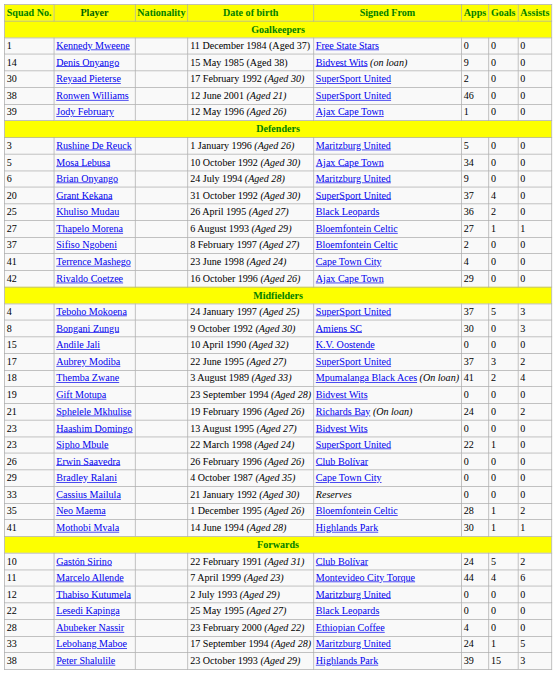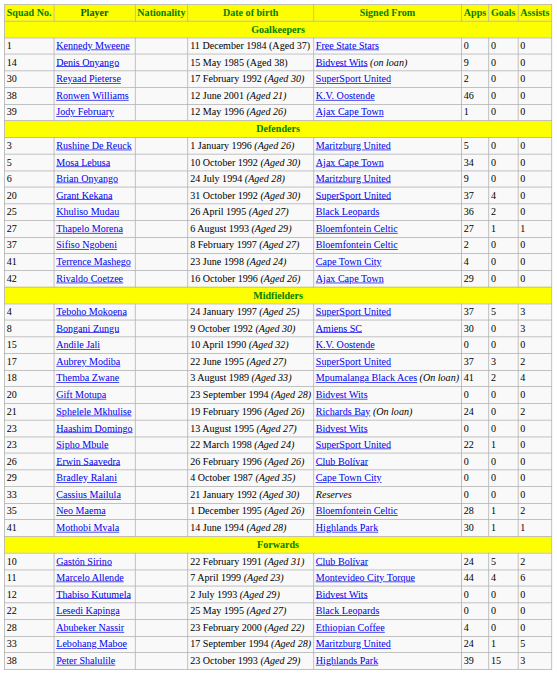 <table class="wikitable" style="text-align:left; font-size:90%">
 <tr>
 <th style="background:#FDFF00; color:green; text-align:center;">Squad No.</th>
 <th style="background:#FDFF00; color:darkgreen; text-align:center;">Player</th>
 <th style="background:#FDFF00; color:green; text-align :centre;">Nationality</th>
 <th style="background:#FDFF00; color:green; text-align:center;">Date of birth</th>
 <th style="background:#FDFF00; color:green; text-align:centre;">Signed From</th>
 <th style="background:#FDFF00; color:green; text-align:centre;">Apps</th>
 <th style="background:#FDFF00; color:green; text-align:center;">Goals</th>
 <th style="background:#FDFF00; color:green; text-align:center;">Assists</th>
 </tr>
 <tr>
 <th colspan="9" style="background:#FDFF00; color:green; text-align:center;">Goalkeepers</th>
 </tr>
 <tr>
 <td>1</td>
 <td><a href='#'>Kennedy Mweene</a></td>
 <td></td>
 <td>11 December 1984 (Aged 37)</td>
 <td> <a href='#'>Free State Stars</a></td>
 <td>0</td>
 <td>0</td>
 <td>0</td>
 </tr>
 <tr>
 <td>14</td>
 <td><a href='#'>Denis Onyango</a></td>
 <td></td>
 <td>15 May 1985 (Aged 38)</td>
 <td> <a href='#'>Bidvest Wits</a> <em>(on loan)</em></td>
 <td>9</td>
 <td>0</td>
 <td>0</td>
 </tr>
 <tr>
 <td>30</td>
 <td><a href='#'>Reyaad Pieterse</a></td>
 <td></td>
 <td>17 February 1992 <em>(Aged 30)</em></td>
 <td> <a href='#'>SuperSport United</a></td>
 <td>2</td>
 <td>0</td>
 <td>0</td>
 </tr>
 <tr>
 <td>38</td>
 <td><a href='#'>Ronwen Williams</a></td>
 <td></td>
 <td>12 June 2001 <em>(Aged 21)</em></td>
-<td> <a href='#'>SuperSport United</a></td>
+<td> <a href='#'>K.V. Oostende</a></td>
 <td>46</td>
 <td>0</td>
 <td>0</td>
 </tr>
 <tr>
 <td>39</td>
 <td><a href='#'>Jody February</a></td>
 <td></td>
 <td>12 May 1996 <em>(Aged 26)</em></td>
 <td> <a href='#'>Ajax Cape Town</a></td>
 <td>1</td>
 <td>0</td>
 <td>0</td>
 </tr>
 <tr>
 <th colspan="9" style="background:#FDFF00 ;color:green; text-align:center;">Defenders</th>
 </tr>
 <tr>
 <td>3</td>
 <td><a href='#'>Rushine De Reuck</a></td>
 <td></td>
 <td>1 January 1996 <em>(Aged 26)</em></td>
 <td> <a href='#'>Maritzburg United</a></td>
 <td>5</td>
 <td>0</td>
 <td>0</td>
 </tr>
 <tr>
 <td>5</td>
 <td><a href='#'>Mosa Lebusa</a></td>
 <td></td>
 <td>10 October 1992 <em>(Aged 30)</em></td>
 <td> <a href='#'>Ajax Cape Town</a></td>
 <td>34</td>
 <td>0</td>
 <td>0</td>
 </tr>
 <tr>
 <td>6</td>
 <td><a href='#'>Brian Onyango</a></td>
 <td></td>
 <td>24 July 1994 <em>(Aged 28)</em></td>
 <td> <a href='#'>Maritzburg United</a></td>
 <td>9</td>
 <td>0</td>
 <td>0</td>
 </tr>
 <tr>
 <td>20</td>
 <td><a href='#'>Grant Kekana</a></td>
 <td></td>
 <td>31 October 1992 <em>(Aged 30)</em></td>
 <td> <a href='#'>SuperSport United</a></td>
 <td>37</td>
 <td>4</td>
 <td>0</td>
 </tr>
 <tr>
 <td>25</td>
 <td><a href='#'>Khuliso Mudau</a></td>
 <td></td>
 <td>26 April 1995 <em>(Aged 27)</em></td>
 <td> <a href='#'>Black Leopards</a></td>
 <td>36</td>
 <td>2</td>
 <td>0</td>
 </tr>
 <tr>
 <td>27</td>
 <td><a href='#'>Thapelo Morena</a></td>
 <td></td>
 <td>6 August 1993 <em>(Aged 29)</em></td>
 <td> <a href='#'>Bloemfontein Celtic</a></td>
 <td>27</td>
 <td>1</td>
 <td>1</td>
 </tr>
 <tr>
 <td>37</td>
 <td><a href='#'>Sifiso Ngobeni</a></td>
 <td></td>
 <td>8 February 1997 <em>(Aged 27)</em></td>
 <td> <a href='#'>Bloemfontein Celtic</a></td>
 <td>2</td>
 <td>0</td>
 <td>0</td>
 </tr>
 <tr>
 <td>41</td>
 <td><a href='#'>Terrence Mashego</a></td>
 <td></td>
 <td>23 June 1998 <em>(Aged 24)</em></td>
 <td> <a href='#'>Cape Town City</a></td>
 <td>4</td>
 <td>0</td>
 <td>0</td>
 </tr>
 <tr>
 <td>42</td>
 <td><a href='#'>Rivaldo Coetzee</a></td>
 <td></td>
 <td>16 October 1996 <em>(Aged 26)</em></td>
 <td> <a href='#'>Ajax Cape Town</a></td>
 <td>29</td>
 <td>0</td>
 <td>0</td>
 </tr>
 <tr>
 <th colspan="9" style="background:#FDFF00 ;color:green;" "text-align:center;">Midfielders</th>
 </tr>
 <tr>
 <td>4</td>
 <td><a href='#'>Teboho Mokoena</a></td>
 <td></td>
 <td>24 January 1997 <em>(Aged 25)</em></td>
 <td> <a href='#'>SuperSport United</a></td>
 <td>37</td>
 <td>5</td>
 <td>3</td>
 </tr>
 <tr>
 <td>8</td>
 <td><a href='#'>Bongani Zungu</a></td>
 <td></td>
 <td>9 October 1992 <em>(Aged 30)</em></td>
 <td> <a href='#'>Amiens SC</a></td>
 <td>30</td>
 <td>0</td>
 <td>3</td>
 </tr>
 <tr>
 <td>15</td>
 <td><a href='#'>Andile Jali</a></td>
 <td></td>
 <td>10 April 1990 <em>(Aged 32)</em></td>
 <td> <a href='#'>K.V. Oostende</a></td>
 <td>0</td>
 <td>0</td>
 <td>0</td>
 </tr>
 <tr>
 <td>17</td>
 <td><a href='#'>Aubrey Modiba</a></td>
 <td></td>
 <td>22 June 1995 <em>(Aged 27)</em></td>
 <td> <a href='#'>SuperSport United</a></td>
 <td>37</td>
 <td>3</td>
 <td>2</td>
 </tr>
 <tr>
 <td>18</td>
 <td><a href='#'>Themba Zwane</a></td>
 <td></td>
 <td>3 August 1989 <em>(Aged 33)</em></td>
 <td> <a href='#'>Mpumalanga Black Aces</a> <em>(On loan)</em></td>
 <td>41</td>
 <td>2</td>
 <td>4</td>
 </tr>
 <tr>
-<td>19</td>
+<td>20</td>
 <td><a href='#'>Gift Motupa</a></td>
 <td></td>
 <td>23 September 1994 <em>(Aged 28)</em></td>
 <td> <a href='#'>Bidvest Wits</a></td>
 <td>0</td>
 <td>0</td>
 <td>0</td>
 </tr>
 <tr>
 <td>21</td>
 <td><a href='#'>Sphelele Mkhulise</a></td>
 <td></td>
 <td>19 February 1996 <em>(Aged 26)</em></td>
 <td> <a href='#'>Richards Bay</a> <em>(On loan)</em></td>
 <td>24</td>
 <td>0</td>
 <td>2</td>
 </tr>
 <tr>
 <td>23</td>
 <td><a href='#'>Haashim Domingo</a></td>
 <td></td>
 <td>13 August 1995 <em>(Aged 27)</em></td>
 <td> <a href='#'>Bidvest Wits</a></td>
 <td>0</td>
 <td>0</td>
 <td>0</td>
 </tr>
 <tr>
 <td>23</td>
 <td><a href='#'>Sipho Mbule</a></td>
 <td></td>
 <td>22 March 1998 <em>(Aged 24)</em></td>
 <td> <a href='#'>SuperSport United</a></td>
 <td>22</td>
 <td>1</td>
 <td>0</td>
 </tr>
 <tr>
 <td>26</td>
 <td><a href='#'>Erwin Saavedra</a></td>
 <td></td>
 <td>26 February 1996 <em>(Aged 26)</em></td>
 <td> <a href='#'>Club Bolívar</a></td>
 <td>0</td>
 <td>0</td>
 <td>0</td>
 </tr>
 <tr>
 <td>29</td>
 <td><a href='#'>Bradley Ralani</a></td>
 <td></td>
 <td>4 October 1987 <em>(Aged 35)</em></td>
 <td> <a href='#'>Cape Town City</a></td>
 <td>0</td>
 <td>0</td>
 <td>0</td>
 </tr>
 <tr>
 <td>33</td>
 <td><a href='#'>Cassius Mailula</a></td>
 <td></td>
 <td>21 January 1992 <em>(Aged 30)</em></td>
 <td><em>Reserves</em></td>
 <td>0</td>
 <td>0</td>
 <td>0</td>
 </tr>
 <tr>
 <td>35</td>
 <td><a href='#'>Neo Maema</a></td>
 <td></td>
 <td>1 December 1995 <em>(Aged 26)</em></td>
 <td> <a href='#'>Bloemfontein Celtic</a></td>
 <td>28</td>
 <td>1</td>
 <td>2</td>
 </tr>
 <tr>
 <td>41</td>
 <td><a href='#'>Mothobi Mvala</a></td>
 <td></td>
 <td>14 June 1994 <em>(Aged 28)</em></td>
 <td> <a href='#'>Highlands Park</a></td>
 <td>30</td>
 <td>1</td>
 <td>1</td>
 </tr>
 <tr>
 <th colspan="9" style="background:#FDFF00 ;color:green;" "text-align:center;">Forwards</th>
 </tr>
 <tr>
 <td>10</td>
 <td><a href='#'>Gastón Sirino</a></td>
 <td></td>
 <td>22 February 1991 <em>(Aged 31)</em></td>
 <td> <a href='#'>Club Bolívar</a></td>
 <td>24</td>
 <td>5</td>
 <td>2</td>
 </tr>
 <tr>
 <td>11</td>
 <td><a href='#'>Marcelo Allende</a></td>
 <td></td>
 <td>7 April 1999 <em>(Aged 23)</em></td>
 <td> <a href='#'>Montevideo City Torque</a></td>
 <td>44</td>
 <td>4</td>
 <td>6</td>
 </tr>
 <tr>
 <td>12</td>
 <td><a href='#'>Thabiso Kutumela</a></td>
 <td></td>
 <td>2 July 1993 <em>(Aged 29)</em></td>
-<td> <a href='#'>Maritzburg United</a></td>
+<td> <a href='#'>Bidvest Wits</a></td>
 <td>0</td>
 <td>0</td>
 <td>0</td>
 </tr>
 <tr>
 <td>22</td>
 <td><a href='#'>Lesedi Kapinga</a></td>
 <td></td>
 <td>25 May 1995 <em>(Aged 27)</em></td>
 <td> <a href='#'>Black Leopards</a></td>
 <td>0</td>
 <td>0</td>
 <td>0</td>
 </tr>
 <tr>
 <td>28</td>
 <td><a href='#'>Abubeker Nassir</a></td>
 <td></td>
 <td>23 February 2000 <em>(Aged 22)</em></td>
 <td> <a href='#'>Ethiopian Coffee</a></td>
 <td>4</td>
 <td>0</td>
 <td>0</td>
 </tr>
 <tr>
 <td>33</td>
 <td><a href='#'>Lebohang Maboe</a></td>
 <td></td>
 <td>17 September 1994 <em>(Aged 28)</em></td>
 <td> <a href='#'>Maritzburg United</a></td>
 <td>24</td>
 <td>1</td>
 <td>5</td>
 </tr>
 <tr>
 <td>38</td>
 <td><a href='#'>Peter Shalulile</a></td>
 <td></td>
 <td>23 October 1993 <em>(Aged 29)</em></td>
 <td> <a href='#'>Highlands Park</a></td>
 <td>39</td>
 <td>15</td>
 <td>3</td>
 </tr>
 </table>
